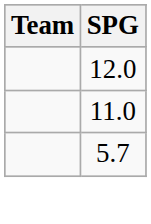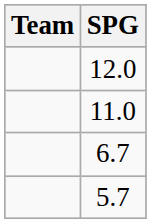 <table class=wikitable>
 <tr>
 <th>Team</th>
 <th>SPG</th>
 </tr>
 <tr>
 <td></td>
 <td align=center>12.0</td>
 </tr>
 <tr>
 <td></td>
 <td align=center>11.0</td>
 </tr>
 <tr>
 <td></td>
+<td align=center>6.7</td>
+</tr>
+<tr>
+<td></td>
 <td align=center>5.7</td>
 </tr>
 </table>
